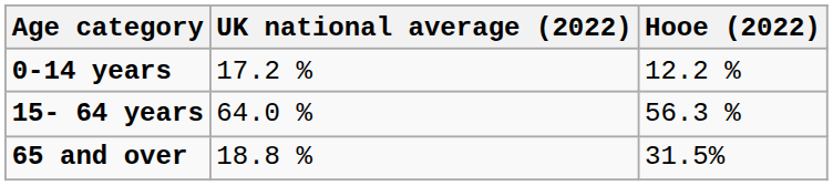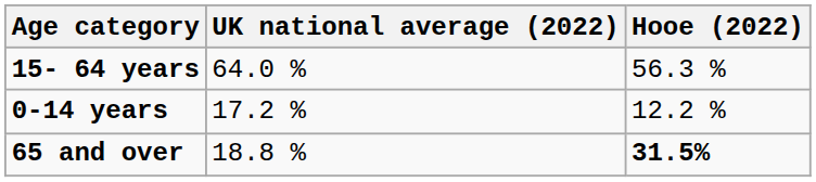 <table class="wikitable">
 <tr>
 <th>Age category</th>
 <th>UK national average (2022)</th>
 <th>Hooe (2022)</th>
 </tr>
 <tr>
+<td><strong>15- 64 years</strong></td>
+<td>64.0 %</td>
+<td>56.3 %</td>
+</tr>
+<tr>
 <td><strong>0-14 years</strong></td>
 <td>17.2 %</td>
 <td>12.2 %</td>
 </tr>
 <tr>
-<td><strong>15- 64 years</strong></td>
-<td>64.0 %</td>
-<td>56.3 %</td>
-</tr>
-<tr>
 <td><strong>65 and over</strong></td>
 <td>18.8 %</td>
-<td>31.5%</td>
+<td><strong>31.5%</strong></td>
 </tr>
 </table>
